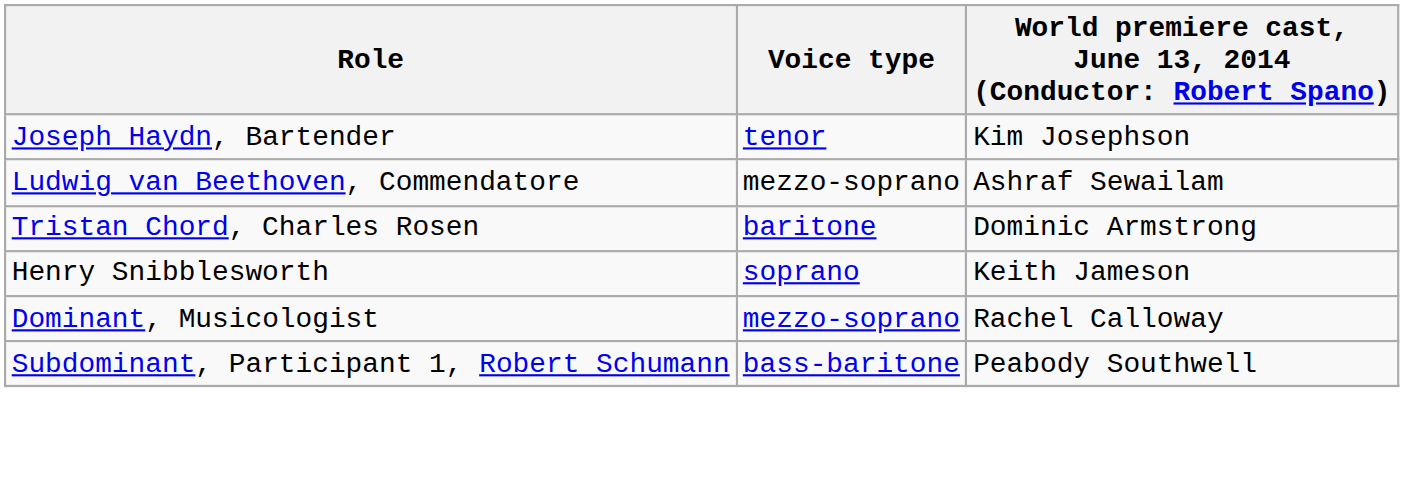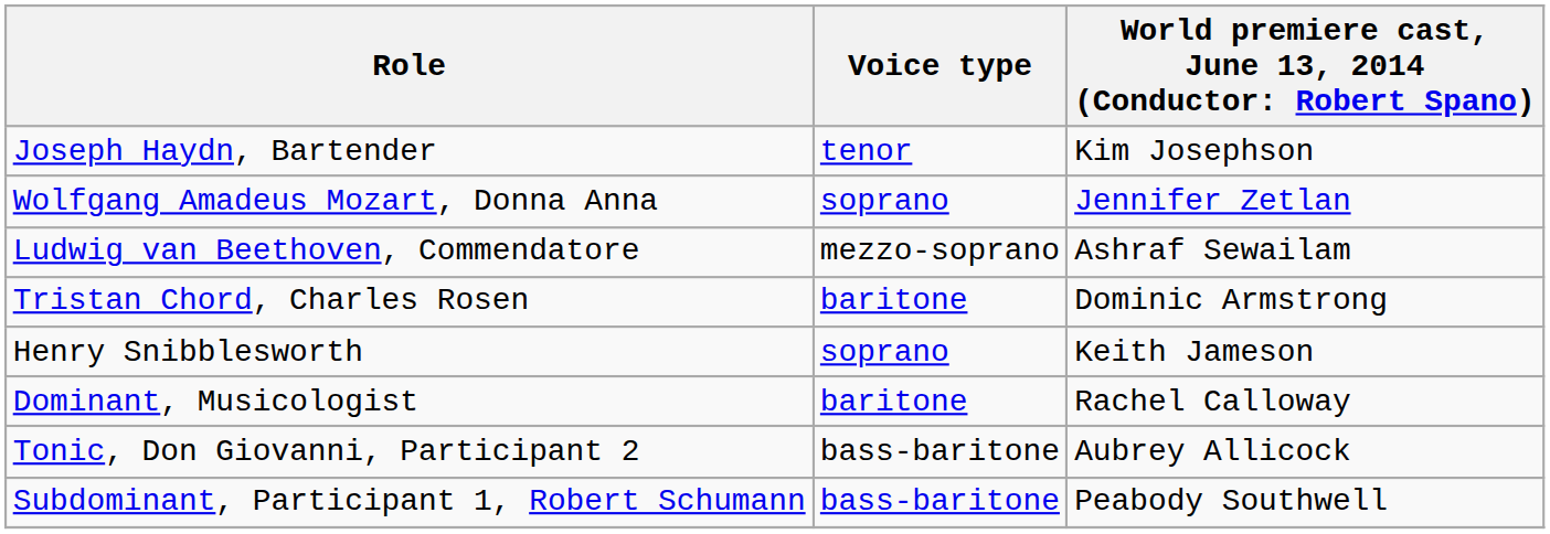 <table class="wikitable">
 <tr>
 <th>Role</th>
 <th>Voice type</th>
 <th>World premiere cast,<br>June 13, 2014<br>(Conductor: <a href='#'>Robert Spano</a>)</th>
 </tr>
 <tr>
 <td><a href='#'>Joseph Haydn</a>, Bartender</td>
 <td><a href='#'>tenor</a></td>
 <td>Kim Josephson</td>
+</tr>
+<tr>
+<td><a href='#'>Wolfgang Amadeus Mozart</a>, Donna Anna</td>
+<td><a href='#'>soprano</a></td>
+<td><a href='#'>Jennifer Zetlan</a></td>
 </tr>
 <tr>
 <td><a href='#'>Ludwig van Beethoven</a>, Commendatore</td>
 <td>mezzo-soprano</td>
 <td>Ashraf Sewailam</td>
 </tr>
 <tr>
 <td><a href='#'>Tristan Chord</a>, Charles Rosen</td>
 <td><a href='#'>baritone</a></td>
 <td>Dominic Armstrong</td>
 </tr>
 <tr>
 <td>Henry Snibblesworth</td>
 <td><a href='#'>soprano</a></td>
 <td>Keith Jameson</td>
 </tr>
 <tr>
 <td><a href='#'>Dominant</a>, Musicologist</td>
-<td><a href='#'>mezzo-soprano</a></td>
+<td><a href='#'>baritone</a></td>
 <td>Rachel Calloway</td>
+</tr>
+<tr>
+<td><a href='#'>Tonic</a>, Don Giovanni, Participant 2</td>
+<td>bass-baritone</td>
+<td>Aubrey Allicock</td>
 </tr>
 <tr>
 <td><a href='#'>Subdominant</a>, Participant 1, <a href='#'>Robert Schumann</a></td>
 <td><a href='#'>bass-baritone</a></td>
 <td>Peabody Southwell</td>
 </tr>
 <tr>
 </tr>
 </table>
